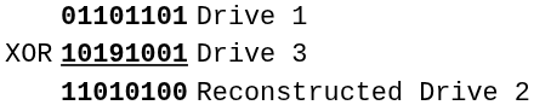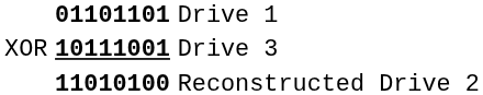 <table>
 <tr>
 <td></td>
 <td><strong>01101101</strong></td>
 <td>Drive 1</td>
 </tr>
 <tr>
 <td>XOR</td>
-<td><ins><strong>10191001</strong></ins></td>
+<td><ins><strong>10111001</strong></ins></td>
 <td>Drive 3</td>
 </tr>
 <tr>
 <td></td>
 <td><strong>11010100</strong></td>
 <td>Reconstructed Drive 2</td>
 </tr>
 </table>
